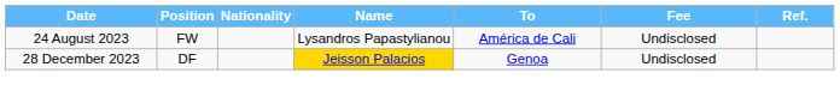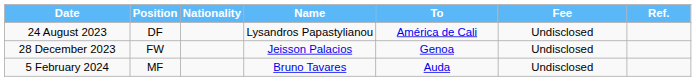 <table class="wikitable"  style="text-align:center; font-size:90%; ">
 <tr>
 <th style="background:#5BB8F8; color:white; width:200px;">Date</th>
 <th style="background:#5BB8F8; color:white; width:50px;">Position</th>
 <th style="background:#5BB8F8; color:white; width:50px;">Nationality</th>
 <th style="background:#5BB8F8; color:white; width:200px;">Name</th>
 <th style="background:#5BB8F8; color:white; width:200px;">To</th>
 <th style="background:#5BB8F8; color:white; width:200px;">Fee</th>
 <th style="background:#5BB8F8; color:white; width:100px;">Ref.</th>
 </tr>
 <tr>
 <td>24 August 2023</td>
-<td>FW</td>
+<td>DF</td>
 <td></td>
 <td>Lysandros Papastylianou</td>
 <td><a href='#'>América de Cali</a></td>
 <td>Undisclosed</td>
 <td></td>
 </tr>
 <tr>
 <td>28 December 2023</td>
-<td>DF</td>
+<td>FW</td>
 <td></td>
-<td style="background: gold;"><a href='#'>Jeisson Palacios</a></td>
+<td><a href='#'>Jeisson Palacios</a></td>
 <td><a href='#'>Genoa</a></td>
 <td>Undisclosed</td>
 <td></td>
 </tr>
+<tr>
+<td>5 February 2024</td>
+<td>MF</td>
+<td></td>
+<td><a href='#'>Bruno Tavares</a></td>
+<td><a href='#'>Auda</a></td>
+<td>Undisclosed</td>
+<td></td>
+</tr>
 </table>
